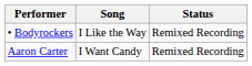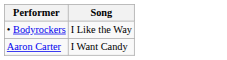 <table class="wikitable" style="font-size: 85%">
 <tr>
 <th>Performer</th>
 <th>Song</th>
-<th>Status</th>
 </tr>
 <tr>
 <td> •  <a href='#'>Bodyrockers</a></td>
 <td>I Like the Way</td>
-<td>Remixed Recording</td>
 </tr>
 <tr>
 <td> <a href='#'>Aaron Carter</a></td>
 <td>I Want Candy</td>
-<td>Remixed Recording</td>
 </tr>
 </table>
